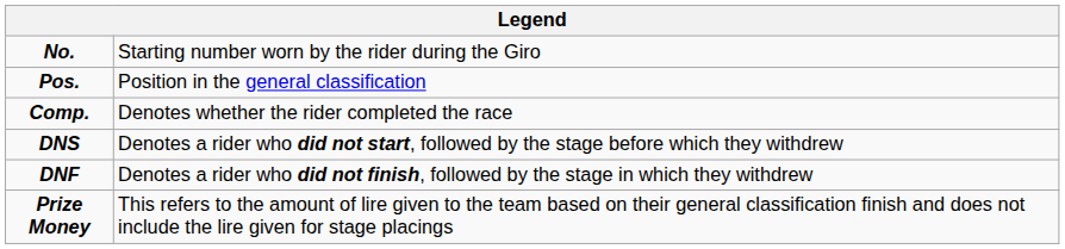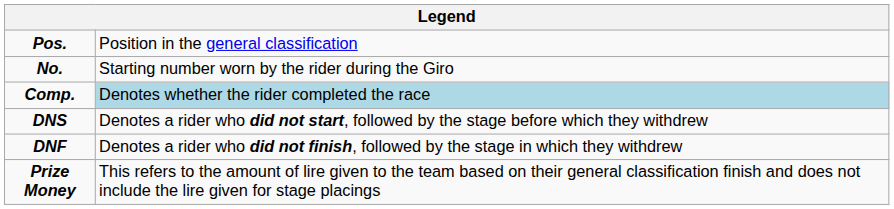 <table class="wikitable">
 <tr>
 <th colspan=2>Legend</th>
+</tr>
+<tr>
+<td align=center><strong><em>Pos.</em></strong></td>
+<td>Position in the <a href='#'>general classification</a></td>
 </tr>
 <tr>
 <td align=center><strong><em>No.</em></strong></td>
 <td>Starting number worn by the rider during the Giro</td>
 </tr>
 <tr>
-<td align=center><strong><em>Pos.</em></strong></td>
-<td>Position in the <a href='#'>general classification</a></td>
-</tr>
-<tr>
 <td align=center><strong><em>Comp.</em></strong></td>
-<td>Denotes whether the rider completed the race</td>
+<td style="background: lightblue;">Denotes whether the rider completed the race</td>
 </tr>
 <tr>
 <td align=center><strong><em>DNS</em></strong></td>
 <td>Denotes a rider who <strong><em>did not start</em></strong>, followed by the stage before which they withdrew</td>
 </tr>
 <tr>
 <td align=center><strong><em>DNF</em></strong></td>
 <td>Denotes a rider who <strong><em>did not finish</em></strong>, followed by the stage in which they withdrew</td>
 </tr>
 <tr>
 <td align=center><strong><em>Prize Money</em></strong></td>
 <td>This refers to the amount of lire given to the team based on their general classification finish and does not include the lire given for stage placings</td>
 </tr>
 </table>
